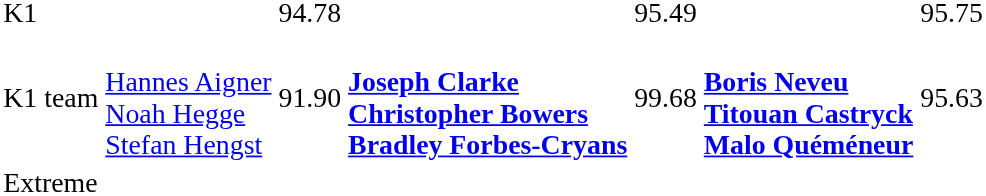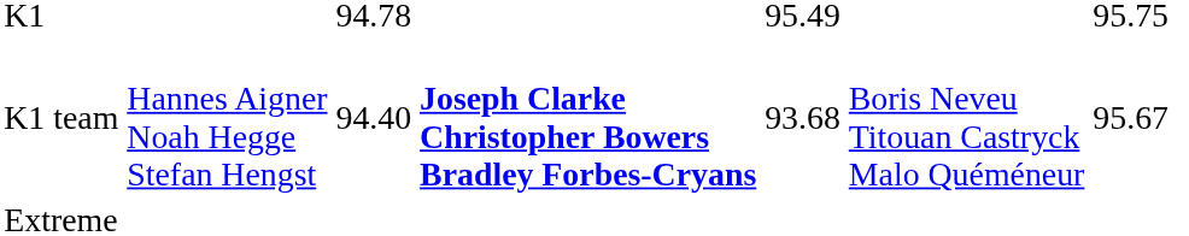 <table>
 <tr>
 <td>K1<br></td>
 <td></td>
 <td>94.78</td>
 <td></td>
 <td>95.49</td>
 <td></td>
 <td>95.75</td>
 </tr>
 <tr>
 <td>K1 team<br></td>
 <td><br><a href='#'>Hannes Aigner</a><br><a href='#'>Noah Hegge</a><br><a href='#'>Stefan Hengst</a></td>
-<td>91.90</td>
+<td>94.40</td>
 <td><strong><br><a href='#'>Joseph Clarke</a><br><a href='#'>Christopher Bowers</a><br><a href='#'>Bradley Forbes-Cryans</a></strong></td>
-<td>99.68</td>
-<td><strong><br><a href='#'>Boris Neveu</a><br><a href='#'>Titouan Castryck</a><br><a href='#'>Malo Quéméneur</a></strong></td>
-<td>95.63</td>
+<td>93.68</td>
+<td><br><a href='#'>Boris Neveu</a><br><a href='#'>Titouan Castryck</a><br><a href='#'>Malo Quéméneur</a></td>
+<td>95.67</td>
 </tr>
 <tr>
 <td>Extreme<br></td>
 <td></td>
 <td></td>
 <td></td>
 <td></td>
 <td></td>
 <td></td>
 </tr>
 </table>
